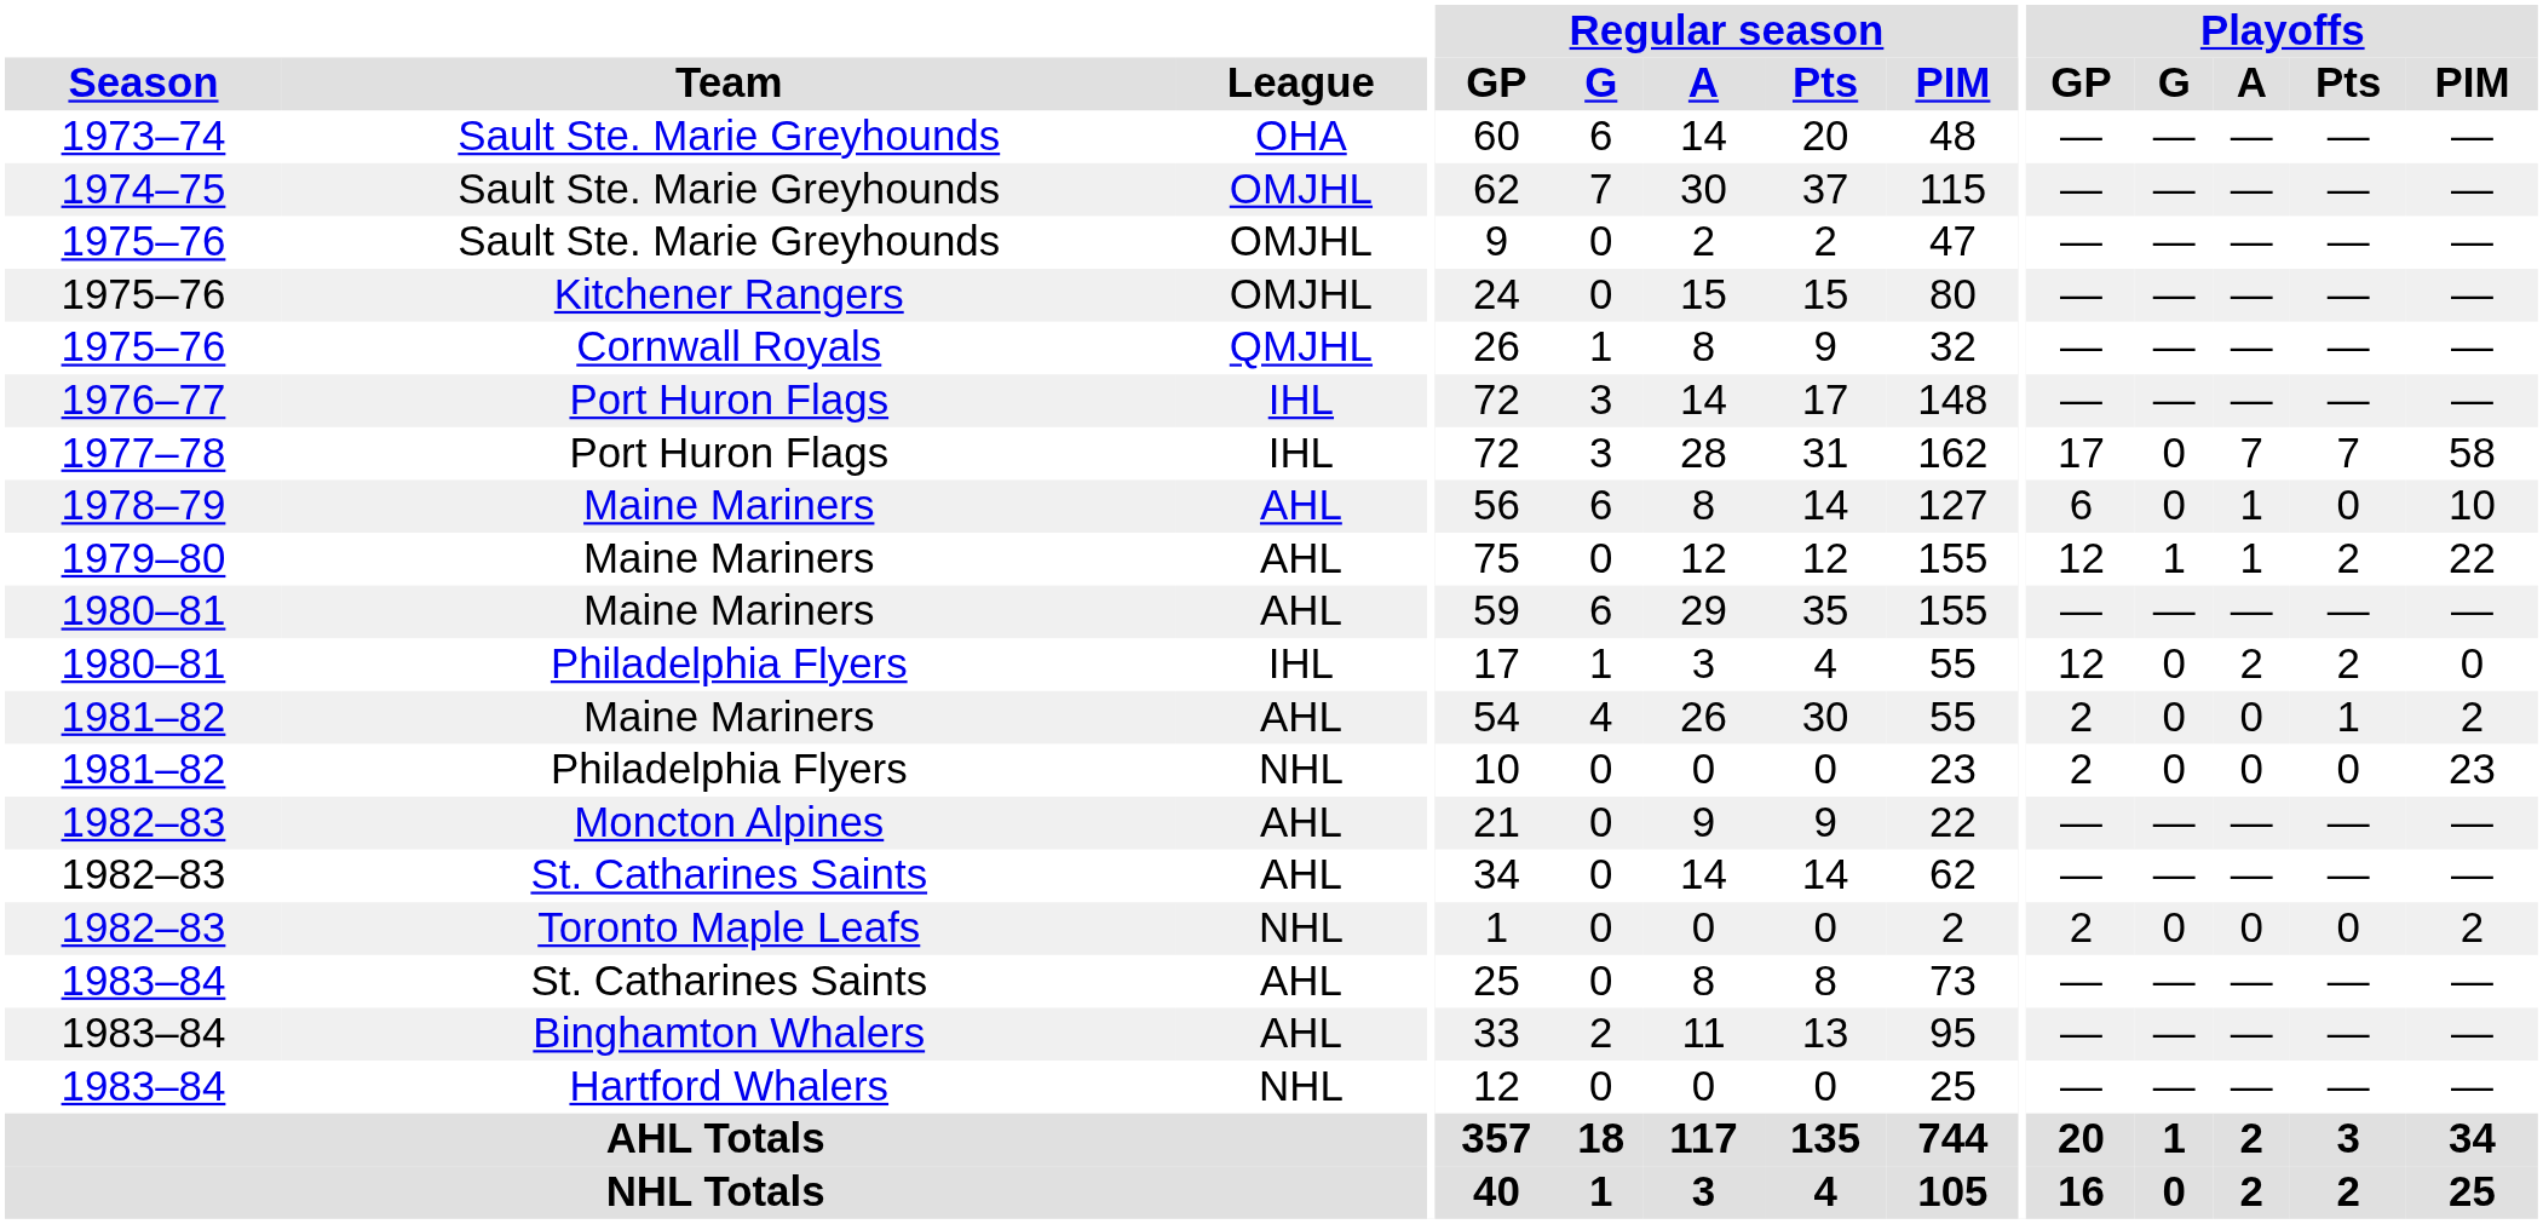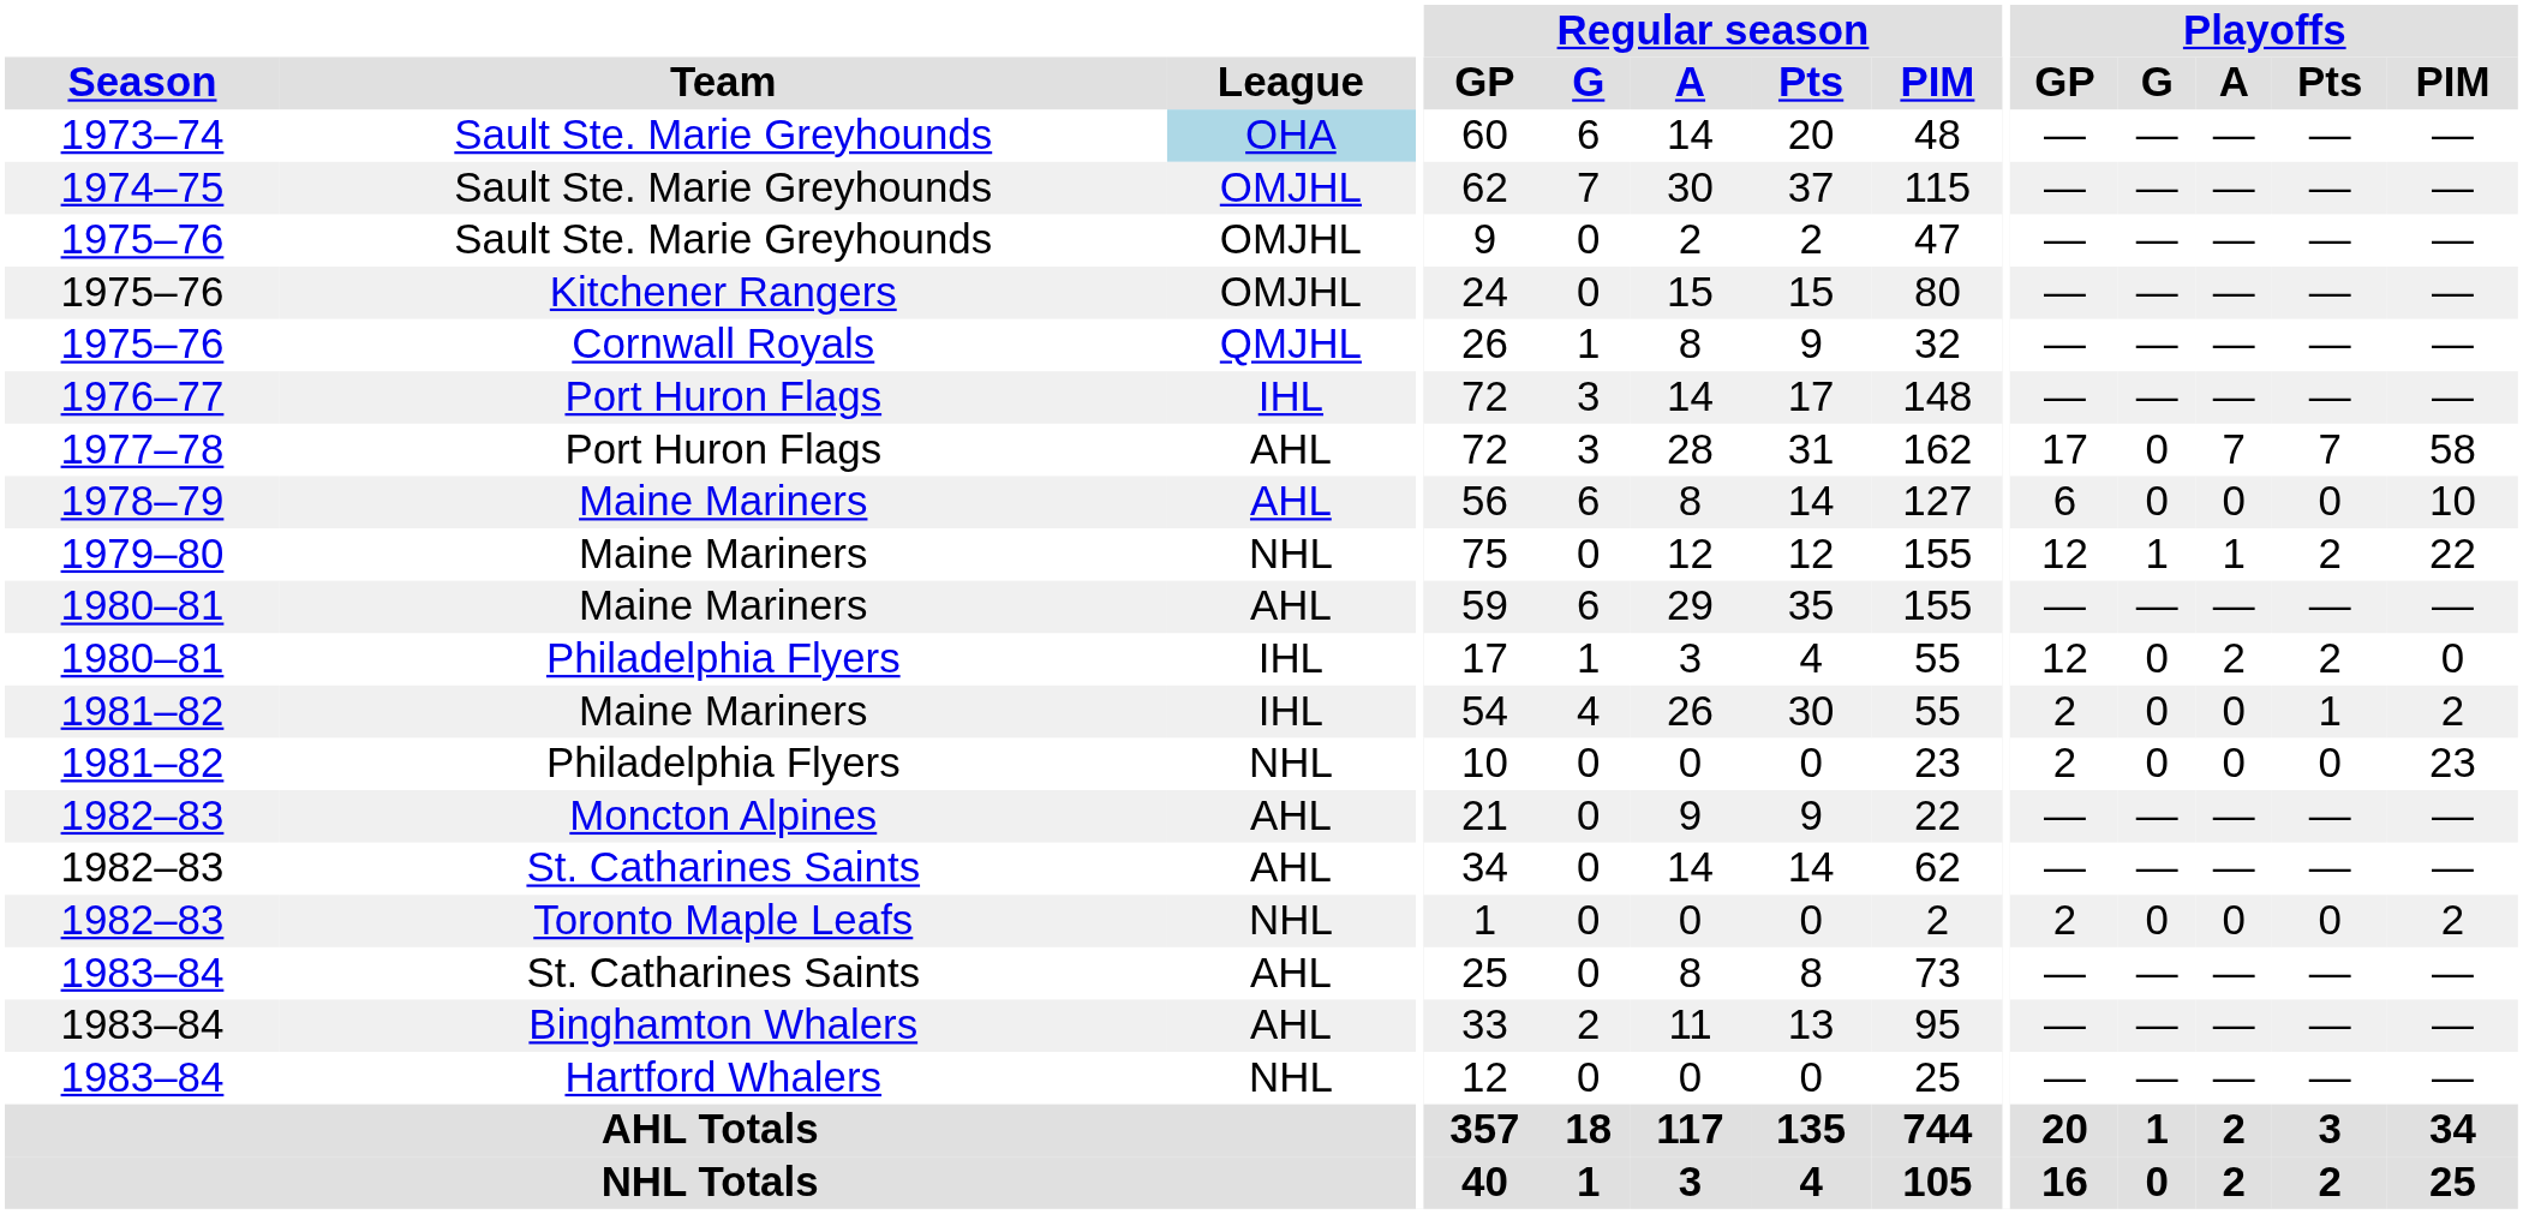 <table border="0" cellpadding="1" cellspacing="0" style="text-align:center; width:60em">
 <tr bgcolor="#e0e0e0">
 <th colspan="3" bgcolor="#ffffff"></th>
 <th rowspan="100" bgcolor="#ffffff"></th>
 <th colspan="5"><a href='#'>Regular season</a></th>
 <th rowspan="100" bgcolor="#ffffff"></th>
 <th colspan="5"><a href='#'>Playoffs</a></th>
 </tr>
 <tr bgcolor="#e0e0e0">
 <th><a href='#'>Season</a></th>
 <th>Team</th>
 <th>League</th>
 <th>GP</th>
 <th><a href='#'>G</a></th>
 <th><a href='#'>A</a></th>
 <th><a href='#'>Pts</a></th>
 <th><a href='#'>PIM</a></th>
 <th>GP</th>
 <th>G</th>
 <th>A</th>
 <th>Pts</th>
 <th>PIM</th>
 </tr>
 <tr>
 <td><a href='#'>1973–74</a></td>
 <td><a href='#'>Sault Ste. Marie Greyhounds</a></td>
-<td><a href='#'>OHA</a></td>
+<td style="background: lightblue;"><a href='#'>OHA</a></td>
 <td>60</td>
 <td>6</td>
 <td>14</td>
 <td>20</td>
 <td>48</td>
 <td>—</td>
 <td>—</td>
 <td>—</td>
 <td>—</td>
 <td>—</td>
 </tr>
 <tr bgcolor="#f0f0f0">
 <td><a href='#'>1974–75</a></td>
 <td>Sault Ste. Marie Greyhounds</td>
 <td><a href='#'>OMJHL</a></td>
 <td>62</td>
 <td>7</td>
 <td>30</td>
 <td>37</td>
 <td>115</td>
 <td>—</td>
 <td>—</td>
 <td>—</td>
 <td>—</td>
 <td>—</td>
 </tr>
 <tr>
 <td><a href='#'>1975–76</a></td>
 <td>Sault Ste. Marie Greyhounds</td>
 <td>OMJHL</td>
 <td>9</td>
 <td>0</td>
 <td>2</td>
 <td>2</td>
 <td>47</td>
 <td>—</td>
 <td>—</td>
 <td>—</td>
 <td>—</td>
 <td>—</td>
 </tr>
 <tr bgcolor="#f0f0f0">
 <td>1975–76</td>
 <td><a href='#'>Kitchener Rangers</a></td>
 <td>OMJHL</td>
 <td>24</td>
 <td>0</td>
 <td>15</td>
 <td>15</td>
 <td>80</td>
 <td>—</td>
 <td>—</td>
 <td>—</td>
 <td>—</td>
 <td>—</td>
 </tr>
 <tr>
 <td><a href='#'>1975–76</a></td>
 <td><a href='#'>Cornwall Royals</a></td>
 <td><a href='#'>QMJHL</a></td>
 <td>26</td>
 <td>1</td>
 <td>8</td>
 <td>9</td>
 <td>32</td>
 <td>—</td>
 <td>—</td>
 <td>—</td>
 <td>—</td>
 <td>—</td>
 </tr>
 <tr bgcolor="#f0f0f0">
 <td><a href='#'>1976–77</a></td>
 <td><a href='#'>Port Huron Flags</a></td>
 <td><a href='#'>IHL</a></td>
 <td>72</td>
 <td>3</td>
 <td>14</td>
 <td>17</td>
 <td>148</td>
 <td>—</td>
 <td>—</td>
 <td>—</td>
 <td>—</td>
 <td>—</td>
 </tr>
 <tr>
 <td><a href='#'>1977–78</a></td>
 <td>Port Huron Flags</td>
-<td>IHL</td>
+<td>AHL</td>
 <td>72</td>
 <td>3</td>
 <td>28</td>
 <td>31</td>
 <td>162</td>
 <td>17</td>
 <td>0</td>
 <td>7</td>
 <td>7</td>
 <td>58</td>
 </tr>
 <tr bgcolor="#f0f0f0">
 <td><a href='#'>1978–79</a></td>
 <td><a href='#'>Maine Mariners</a></td>
 <td><a href='#'>AHL</a></td>
 <td>56</td>
 <td>6</td>
 <td>8</td>
 <td>14</td>
 <td>127</td>
 <td>6</td>
 <td>0</td>
-<td>1</td>
+<td>0</td>
 <td>0</td>
 <td>10</td>
 </tr>
 <tr>
 <td><a href='#'>1979–80</a></td>
 <td>Maine Mariners</td>
-<td>AHL</td>
+<td>NHL</td>
 <td>75</td>
 <td>0</td>
 <td>12</td>
 <td>12</td>
 <td>155</td>
 <td>12</td>
 <td>1</td>
 <td>1</td>
 <td>2</td>
 <td>22</td>
 </tr>
 <tr bgcolor="#f0f0f0">
 <td><a href='#'>1980–81</a></td>
 <td>Maine Mariners</td>
 <td>AHL</td>
 <td>59</td>
 <td>6</td>
 <td>29</td>
 <td>35</td>
 <td>155</td>
 <td>—</td>
 <td>—</td>
 <td>—</td>
 <td>—</td>
 <td>—</td>
 </tr>
 <tr>
 <td><a href='#'>1980–81</a></td>
 <td><a href='#'>Philadelphia Flyers</a></td>
 <td>IHL</td>
 <td>17</td>
 <td>1</td>
 <td>3</td>
 <td>4</td>
 <td>55</td>
 <td>12</td>
 <td>0</td>
 <td>2</td>
 <td>2</td>
 <td>0</td>
 </tr>
 <tr bgcolor="#f0f0f0">
 <td><a href='#'>1981–82</a></td>
 <td>Maine Mariners</td>
-<td>AHL</td>
+<td>IHL</td>
 <td>54</td>
 <td>4</td>
 <td>26</td>
 <td>30</td>
 <td>55</td>
 <td>2</td>
 <td>0</td>
 <td>0</td>
 <td>1</td>
 <td>2</td>
 </tr>
 <tr>
 <td><a href='#'>1981–82</a></td>
 <td>Philadelphia Flyers</td>
 <td>NHL</td>
 <td>10</td>
 <td>0</td>
 <td>0</td>
 <td>0</td>
 <td>23</td>
 <td>2</td>
 <td>0</td>
 <td>0</td>
 <td>0</td>
 <td>23</td>
 </tr>
 <tr bgcolor="#f0f0f0">
 <td><a href='#'>1982–83</a></td>
 <td><a href='#'>Moncton Alpines</a></td>
 <td>AHL</td>
 <td>21</td>
 <td>0</td>
 <td>9</td>
 <td>9</td>
 <td>22</td>
 <td>—</td>
 <td>—</td>
 <td>—</td>
 <td>—</td>
 <td>—</td>
 </tr>
 <tr>
 <td>1982–83</td>
 <td><a href='#'>St. Catharines Saints</a></td>
 <td>AHL</td>
 <td>34</td>
 <td>0</td>
 <td>14</td>
 <td>14</td>
 <td>62</td>
 <td>—</td>
 <td>—</td>
 <td>—</td>
 <td>—</td>
 <td>—</td>
 </tr>
 <tr bgcolor="#f0f0f0">
 <td><a href='#'>1982–83</a></td>
 <td><a href='#'>Toronto Maple Leafs</a></td>
 <td>NHL</td>
 <td>1</td>
 <td>0</td>
 <td>0</td>
 <td>0</td>
 <td>2</td>
 <td>2</td>
 <td>0</td>
 <td>0</td>
 <td>0</td>
 <td>2</td>
 </tr>
 <tr>
 <td><a href='#'>1983–84</a></td>
 <td>St. Catharines Saints</td>
 <td>AHL</td>
 <td>25</td>
 <td>0</td>
 <td>8</td>
 <td>8</td>
 <td>73</td>
 <td>—</td>
 <td>—</td>
 <td>—</td>
 <td>—</td>
 <td>—</td>
 </tr>
 <tr bgcolor="#f0f0f0">
 <td>1983–84</td>
 <td><a href='#'>Binghamton Whalers</a></td>
 <td>AHL</td>
 <td>33</td>
 <td>2</td>
 <td>11</td>
 <td>13</td>
 <td>95</td>
 <td>—</td>
 <td>—</td>
 <td>—</td>
 <td>—</td>
 <td>—</td>
 </tr>
 <tr>
 <td><a href='#'>1983–84</a></td>
 <td><a href='#'>Hartford Whalers</a></td>
 <td>NHL</td>
 <td>12</td>
 <td>0</td>
 <td>0</td>
 <td>0</td>
 <td>25</td>
 <td>—</td>
 <td>—</td>
 <td>—</td>
 <td>—</td>
 <td>—</td>
 </tr>
 <tr bgcolor="#e0e0e0">
 <th colspan="3">AHL Totals</th>
 <th>357</th>
 <th>18</th>
 <th>117</th>
 <th>135</th>
 <th>744</th>
 <th>20</th>
 <th>1</th>
 <th>2</th>
 <th>3</th>
 <th>34</th>
 </tr>
 <tr bgcolor="#e0e0e0">
 <th colspan="3">NHL Totals</th>
 <th>40</th>
 <th>1</th>
 <th>3</th>
 <th>4</th>
 <th>105</th>
 <th>16</th>
 <th>0</th>
 <th>2</th>
 <th>2</th>
 <th>25</th>
 </tr>
 </table>
